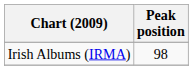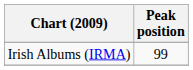 <table class="wikitable sortable">
 <tr>
 <th>Chart (2009)</th>
 <th>Peak<br>position</th>
 </tr>
 <tr>
 </tr>
 <tr>
 </tr>
 <tr>
 </tr>
 <tr>
 </tr>
 <tr>
 <td>Irish Albums (<a href='#'>IRMA</a>)</td>
-<td style="text-align:center;">98</td>
+<td style="text-align:center;">99</td>
 </tr>
 <tr>
 </tr>
 <tr>
 </tr>
 <tr>
 </tr>
 <tr>
 </tr>
 <tr>
 </tr>
 <tr>
 </tr>
 <tr>
 </tr>
 <tr>
 </tr>
 </table>
